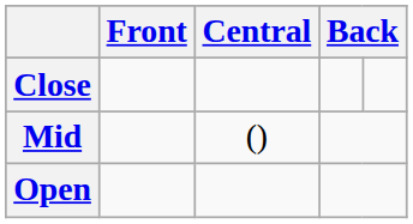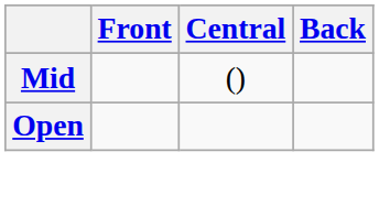 <table class="wikitable" style="text-align:center">
 <tr>
 <th></th>
 <th><a href='#'>Front</a></th>
 <th><a href='#'>Central</a></th>
 <th colspan="2"><a href='#'>Back</a></th>
-</tr>
-<tr align="center">
-<th><a href='#'>Close</a></th>
-<td></td>
-<td></td>
-<td></td>
-<td></td>
 </tr>
 <tr>
 <th><a href='#'>Mid</a></th>
 <td></td>
 <td>()</td>
 <td colspan="2"></td>
 </tr>
 <tr align="center">
 <th><a href='#'>Open</a></th>
 <td></td>
 <td></td>
 <td colspan="2"></td>
 </tr>
 </table>
